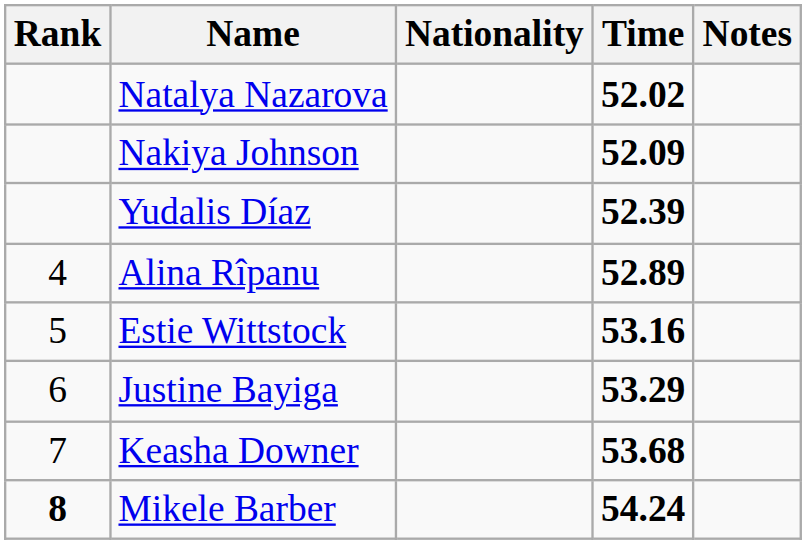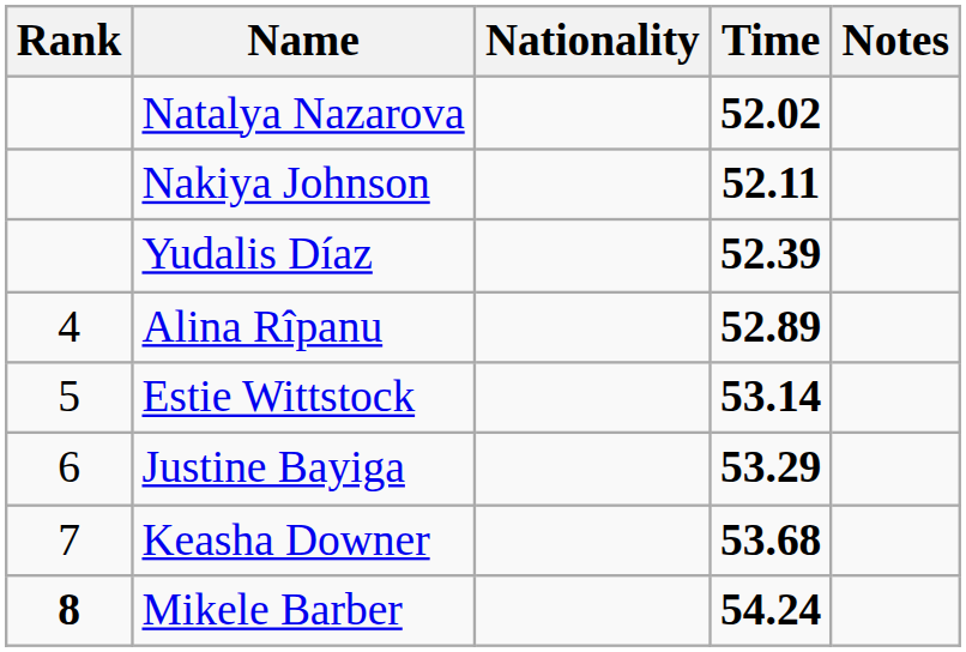 <table class="wikitable sortable" style="text-align:center">
 <tr>
 <th>Rank</th>
 <th>Name</th>
 <th>Nationality</th>
 <th>Time</th>
 <th>Notes</th>
 </tr>
 <tr>
 <td></td>
 <td align=left><a href='#'>Natalya Nazarova</a></td>
 <td align=left></td>
 <td><strong>52.02</strong></td>
 <td></td>
 </tr>
 <tr>
 <td></td>
 <td align=left><a href='#'>Nakiya Johnson</a></td>
 <td align=left></td>
-<td><strong>52.09</strong></td>
+<td><strong>52.11</strong></td>
 <td></td>
 </tr>
 <tr>
 <td></td>
 <td align=left><a href='#'>Yudalis Díaz</a></td>
 <td align=left></td>
 <td><strong>52.39</strong></td>
 <td></td>
 </tr>
 <tr>
 <td>4</td>
 <td align=left><a href='#'>Alina Rîpanu</a></td>
 <td align=left></td>
 <td><strong>52.89</strong></td>
 <td></td>
 </tr>
 <tr>
 <td>5</td>
 <td align=left><a href='#'>Estie Wittstock</a></td>
 <td align=left></td>
-<td><strong>53.16</strong></td>
+<td><strong>53.14</strong></td>
 <td></td>
 </tr>
 <tr>
 <td>6</td>
 <td align=left><a href='#'>Justine Bayiga</a></td>
 <td align=left></td>
 <td><strong>53.29</strong></td>
 <td></td>
 </tr>
 <tr>
 <td>7</td>
 <td align=left><a href='#'>Keasha Downer</a></td>
 <td align=left></td>
 <td><strong>53.68</strong></td>
 <td></td>
 </tr>
 <tr>
 <td><strong>8</strong></td>
 <td align=left><a href='#'>Mikele Barber</a></td>
 <td align=left></td>
 <td><strong>54.24</strong></td>
 <td></td>
 </tr>
 </table>
